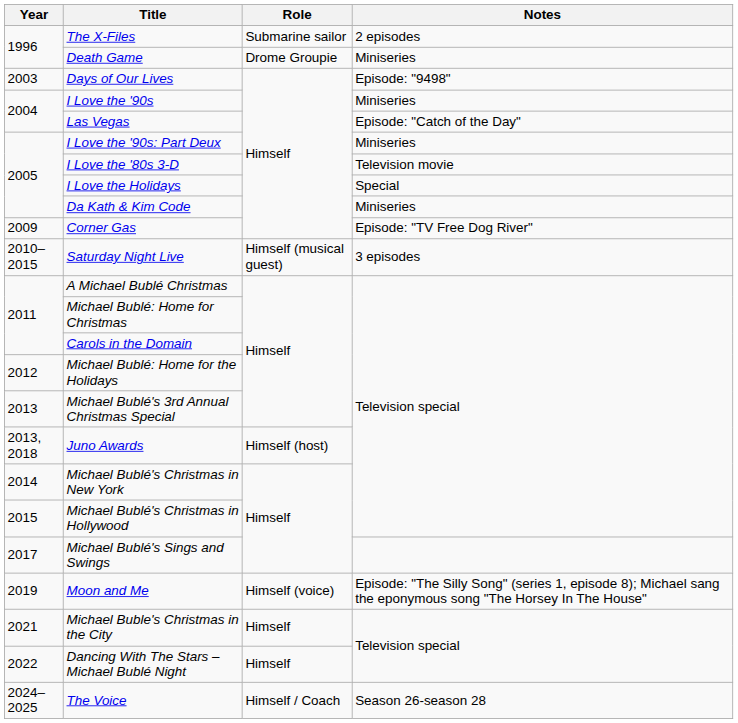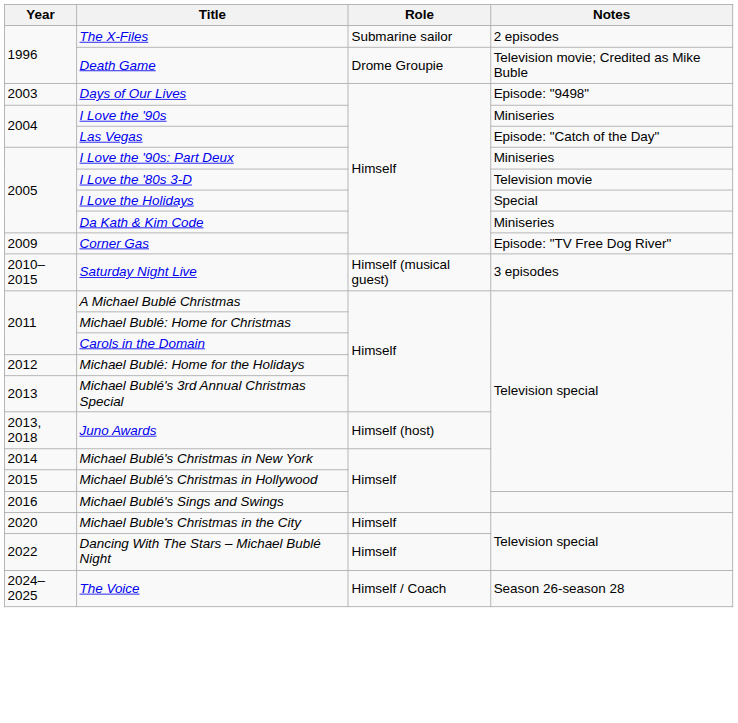 <table class="wikitable sortable">
 <tr>
 <th>Year</th>
 <th>Title</th>
 <th>Role</th>
 <th class="unsortable">Notes</th>
 </tr>
 <tr>
 <td rowspan=2>1996</td>
 <td data-sort-value="X-Files, The"><em><a href='#'>The X-Files</a></em></td>
 <td>Submarine sailor</td>
 <td>2 episodes</td>
 </tr>
 <tr>
 <td><em><a href='#'>Death Game</a></em></td>
 <td>Drome Groupie</td>
-<td>Miniseries</td>
+<td>Television movie; Credited as Mike Buble</td>
 </tr>
 <tr>
 <td>2003</td>
 <td><em><a href='#'>Days of Our Lives</a></em></td>
 <td rowspan=8>Himself</td>
 <td>Episode: "9498"</td>
 </tr>
 <tr>
 <td rowspan=2>2004</td>
 <td><em><a href='#'>I Love the '90s</a></em></td>
 <td>Miniseries</td>
 </tr>
 <tr>
 <td><em><a href='#'>Las Vegas</a></em></td>
 <td>Episode: "Catch of the Day"</td>
 </tr>
 <tr>
 <td rowspan=4>2005</td>
 <td><em><a href='#'>I Love the '90s: Part Deux</a></em></td>
 <td>Miniseries</td>
 </tr>
 <tr>
 <td><em><a href='#'>I Love the '80s 3-D</a></em></td>
 <td>Television movie</td>
 </tr>
 <tr>
 <td><em><a href='#'>I Love the Holidays</a></em></td>
 <td>Special</td>
 </tr>
 <tr>
 <td><em><a href='#'>Da Kath & Kim Code</a></em></td>
 <td>Miniseries</td>
 </tr>
 <tr>
 <td>2009</td>
 <td><em><a href='#'>Corner Gas</a></em></td>
 <td>Episode: "TV Free Dog River"</td>
 </tr>
 <tr>
 <td>2010–2015</td>
 <td><em><a href='#'>Saturday Night Live</a></em></td>
 <td>Himself (musical guest)</td>
 <td>3 episodes</td>
 </tr>
 <tr>
 <td rowspan=3>2011</td>
 <td data-sort-value="Michael Bublé Christmas, A"><em>A Michael Bublé Christmas</em></td>
 <td rowspan="5">Himself</td>
 <td rowspan="8">Television special</td>
 </tr>
 <tr>
 <td><em>Michael Bublé: Home for Christmas</em></td>
 </tr>
 <tr>
 <td><em><a href='#'>Carols in the Domain</a></em></td>
 </tr>
 <tr>
 <td>2012</td>
 <td><em>Michael Bublé: Home for the Holidays</em></td>
 </tr>
 <tr>
 <td>2013</td>
 <td><em>Michael Bublé's 3rd Annual Christmas Special</em></td>
 </tr>
 <tr>
 <td>2013, 2018</td>
 <td><em><a href='#'>Juno Awards</a></em></td>
 <td>Himself (host)</td>
 </tr>
 <tr>
 <td>2014</td>
 <td><em>Michael Bublé's Christmas in New York</em></td>
 <td rowspan="3">Himself</td>
 </tr>
 <tr>
 <td>2015</td>
 <td><em>Michael Bublé's Christmas in Hollywood</em></td>
 </tr>
 <tr>
-<td>2017</td>
+<td>2016</td>
 <td><em>Michael Bublé's Sings and Swings</em></td>
 </tr>
 <tr>
-<td>2019</td>
-<td><em><a href='#'>Moon and Me</a></em></td>
-<td>Himself (voice)</td>
-<td rowspan=1>Episode: "The Silly Song" (series 1, episode 8); Michael sang the eponymous song "The Horsey In The House"</td>
-</tr>
-<tr>
-<td>2021</td>
+<td>2020</td>
 <td><em>Michael Buble's Christmas in the City</em></td>
 <td>Himself</td>
 <td rowspan="2">Television special</td>
 </tr>
 <tr>
 <td>2022</td>
 <td><em>Dancing With The Stars – Michael Bublé Night</em></td>
 <td>Himself</td>
 </tr>
 <tr>
 <td>2024–2025</td>
 <td><em><a href='#'>The Voice</a></em></td>
 <td>Himself / Coach</td>
 <td>Season 26-season 28</td>
 </tr>
 </table>
